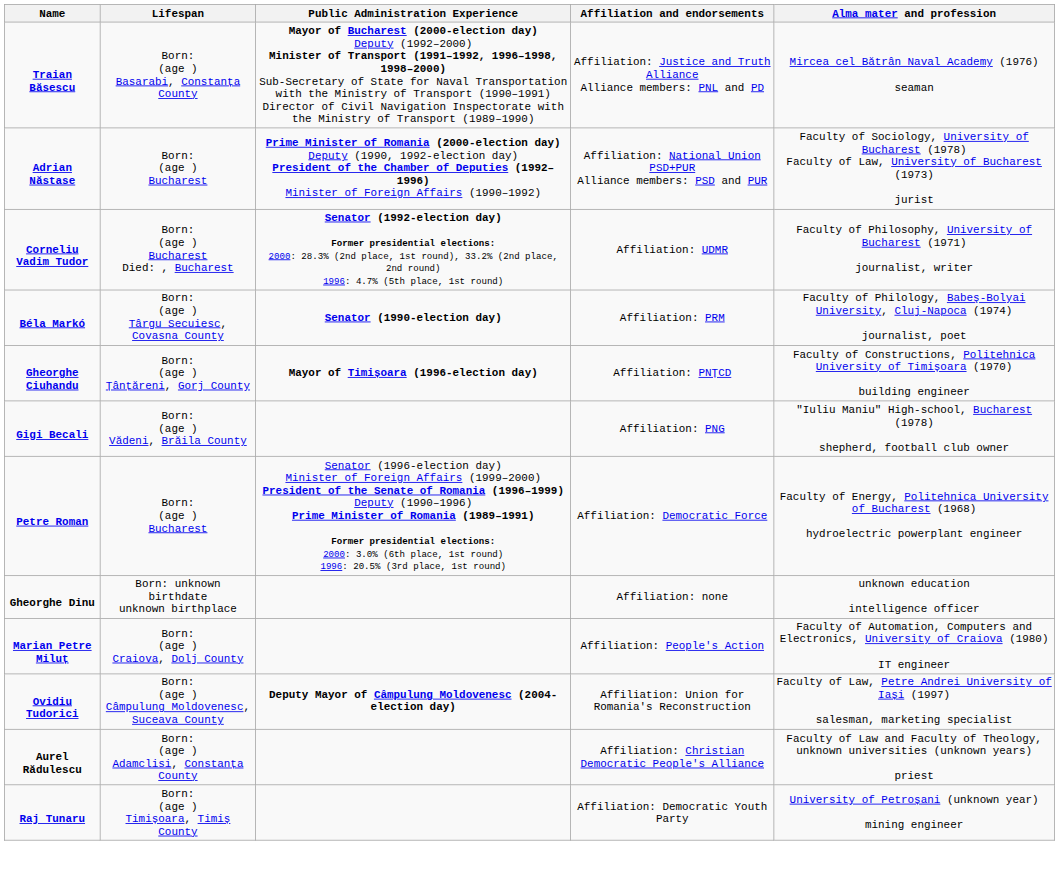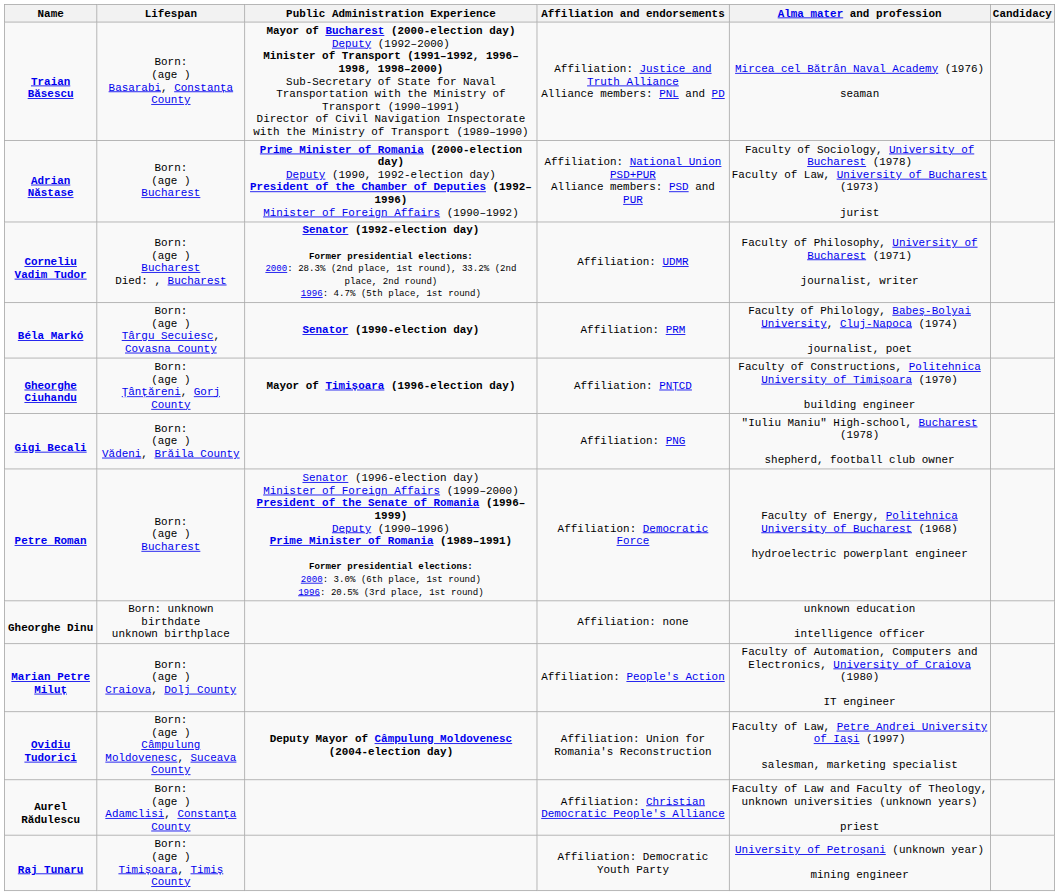 <table class="wikitable sortable"  style="text-align:center;">
 <tr>
 <th>Name</th>
 <th>Lifespan</th>
 <th class="unsortable">Public Administration Experience</th>
 <th>Affiliation and endorsements</th>
 <th class="unsortable"><a href='#'>Alma mater</a> and profession</th>
+<th>Candidacy <br> </th>
 </tr>
 <tr>
 <td><br><strong><a href='#'>Traian Băsescu</a></strong></td>
 <td>Born: <br>(age )<br><a href='#'>Basarabi</a>, <a href='#'>Constanța County</a></td>
 <td><strong>Mayor of <a href='#'>Bucharest</a> (2000-election day)</strong><br><a href='#'>Deputy</a> (1992–2000)<br><strong>Minister of Transport (1991–1992, 1996–1998, 1998–2000)</strong><br>Sub-Secretary of State for Naval Transportation with the Ministry of Transport (1990–1991)<br>Director of Civil Navigation Inspectorate with the Ministry of Transport (1989–1990)</td>
 <td>Affiliation: <a href='#'>Justice and Truth Alliance</a><br>Alliance members: <a href='#'>PNL</a> and <a href='#'>PD</a></td>
 <td><a href='#'>Mircea cel Bătrân Naval Academy</a> (1976)<br><br>seaman</td>
+<td></td>
 </tr>
 <tr>
 <td><br><strong><a href='#'>Adrian Năstase</a></strong></td>
 <td>Born: <br>(age )<br><a href='#'>Bucharest</a></td>
 <td><strong><a href='#'>Prime Minister of Romania</a> (2000-election day)</strong><br><a href='#'>Deputy</a> (1990, 1992-election day)<br><strong><a href='#'>President of the Chamber of Deputies</a> (1992–1996)</strong><br><a href='#'>Minister of Foreign Affairs</a> (1990–1992)</td>
 <td>Affiliation: <a href='#'>National Union PSD+PUR</a><br>Alliance members: <a href='#'>PSD</a> and <a href='#'>PUR</a></td>
 <td>Faculty of Sociology, <a href='#'>University of Bucharest</a> (1978)<br>Faculty of Law, <a href='#'>University of Bucharest</a> (1973)<br><br>jurist</td>
+<td></td>
 </tr>
 <tr>
 <td><br><strong><a href='#'>Corneliu Vadim Tudor</a></strong></td>
 <td>Born: <br>(age )<br><a href='#'>Bucharest</a><br>Died: , <a href='#'>Bucharest</a></td>
 <td><strong><a href='#'>Senator</a> (1992-election day)</strong><br><br><small><strong>Former presidential elections:</strong><br><a href='#'>2000</a>: 28.3% (2nd place, 1st round), 33.2% (2nd place, 2nd round)<br><a href='#'>1996</a>: 4.7% (5th place, 1st round)</small></td>
 <td>Affiliation: <a href='#'>UDMR</a></td>
 <td>Faculty of Philosophy, <a href='#'>University of Bucharest</a> (1971)<br><br>journalist, writer</td>
+<td></td>
 </tr>
 <tr>
 <td><br><strong><a href='#'>Béla Markó</a></strong></td>
 <td>Born: <br>(age )<br><a href='#'>Târgu Secuiesc</a>, <a href='#'>Covasna County</a></td>
 <td><strong><a href='#'>Senator</a> (1990-election day)</strong></td>
 <td>Affiliation: <a href='#'>PRM</a></td>
 <td>Faculty of Philology, <a href='#'>Babeş-Bolyai University</a>, <a href='#'>Cluj-Napoca</a> (1974)<br><br>journalist, poet</td>
+<td></td>
 </tr>
 <tr>
 <td><br><strong><a href='#'>Gheorghe Ciuhandu</a></strong></td>
 <td>Born: <br>(age )<br><a href='#'>Țânțăreni</a>, <a href='#'>Gorj County</a></td>
 <td><strong>Mayor of <a href='#'>Timișoara</a> (1996-election day)</strong></td>
 <td>Affiliation: <a href='#'>PNȚCD</a></td>
 <td>Faculty of Constructions, <a href='#'>Politehnica University of Timișoara</a> (1970)<br><br>building engineer</td>
+<td></td>
 </tr>
 <tr>
 <td><br><strong><a href='#'>Gigi Becali</a></strong></td>
 <td>Born: <br>(age )<br><a href='#'>Vădeni</a>, <a href='#'>Brăila County</a></td>
 <td></td>
 <td>Affiliation: <a href='#'>PNG</a></td>
 <td>"Iuliu Maniu" High-school, <a href='#'>Bucharest</a> (1978)<br><br>shepherd, football club owner</td>
+<td></td>
 </tr>
 <tr>
 <td><br><strong><a href='#'>Petre Roman</a></strong></td>
 <td>Born: <br>(age )<br><a href='#'>Bucharest</a></td>
 <td><a href='#'>Senator</a> (1996-election day)<br><a href='#'>Minister of Foreign Affairs</a> (1999–2000)<br><strong><a href='#'>President of the Senate of Romania</a> (1996–1999)</strong><br><a href='#'>Deputy</a> (1990–1996)<br><strong><a href='#'>Prime Minister of Romania</a> (1989–1991)</strong><br><br><small><strong>Former presidential elections:</strong><br><a href='#'>2000</a>: 3.0% (6th place, 1st round)<br><a href='#'>1996</a>: 20.5% (3rd place, 1st round)</small></td>
 <td>Affiliation: <a href='#'>Democratic Force</a></td>
 <td>Faculty of Energy, <a href='#'>Politehnica University of Bucharest</a> (1968)<br><br>hydroelectric powerplant engineer</td>
+<td></td>
 </tr>
 <tr>
 <td><br><strong>Gheorghe Dinu</strong></td>
 <td>Born: unknown birthdate<br>unknown birthplace</td>
 <td></td>
 <td>Affiliation: none</td>
 <td>unknown education<br><br>intelligence officer</td>
+<td></td>
 </tr>
 <tr>
 <td><br><strong><a href='#'>Marian Petre Miluț</a></strong></td>
 <td>Born: <br>(age )<br><a href='#'>Craiova</a>, <a href='#'>Dolj County</a></td>
 <td></td>
 <td>Affiliation: <a href='#'>People's Action</a></td>
 <td>Faculty of Automation, Computers and Electronics, <a href='#'>University of Craiova</a> (1980)<br><br>IT engineer</td>
+<td></td>
 </tr>
 <tr>
 <td><br><strong><a href='#'>Ovidiu Tudorici</a></strong></td>
 <td>Born: <br>(age )<br><a href='#'>Câmpulung Moldovenesc</a>, <a href='#'>Suceava County</a></td>
 <td><strong>Deputy Mayor of <a href='#'>Câmpulung Moldovenesc</a> (2004-election day)</strong></td>
 <td>Affiliation: Union for Romania's Reconstruction</td>
 <td>Faculty of Law, <a href='#'>Petre Andrei University of Iași</a> (1997)<br><br>salesman, marketing specialist</td>
+<td></td>
 </tr>
 <tr>
 <td><br><strong>Aurel Rădulescu</strong></td>
 <td>Born: <br>(age )<br><a href='#'>Adamclisi</a>, <a href='#'>Constanța County</a></td>
 <td></td>
 <td>Affiliation: <a href='#'>Christian Democratic People's Alliance</a></td>
 <td>Faculty of Law and Faculty of Theology, unknown universities (unknown years)<br><br>priest</td>
+<td></td>
 </tr>
 <tr>
 <td><br><strong><a href='#'>Raj Tunaru</a></strong></td>
 <td>Born: <br>(age )<br><a href='#'>Timișoara</a>, <a href='#'>Timiș County</a></td>
 <td></td>
 <td>Affiliation: Democratic Youth Party</td>
 <td><a href='#'>University of Petroșani</a> (unknown year)<br><br>mining engineer</td>
+<td></td>
 </tr>
 </table>
